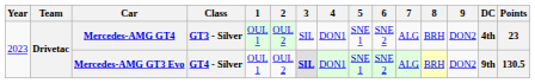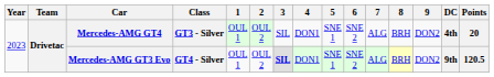 <table class="wikitable" style="text-align:center; font-size:85%">
 <tr>
 <th>Year</th>
 <th>Team</th>
 <th>Car</th>
 <th>Class</th>
 <th>1</th>
 <th>2</th>
 <th>3</th>
 <th>4</th>
 <th>5</th>
 <th>6</th>
 <th>7</th>
 <th>8</th>
 <th>9</th>
 <th>DC</th>
 <th>Points</th>
 </tr>
 <tr>
 <td rowspan="2"><a href='#'>2023</a></td>
 <th rowspan="2">Drivetac</th>
 <th><a href='#'>Mercedes-AMG GT4</a></th>
 <th><a href='#'>GT3</a> - Silver</th>
 <td style="background:#DFFFDF;"><a href='#'>OUL<br>1</a><br></td>
 <td style="background:#DFFFDF;"><a href='#'>OUL<br>2</a><br></td>
 <td style="background:#;"><a href='#'>SIL</a><br></td>
 <td style="background:#;"><a href='#'>DON1</a><br></td>
 <td style="background:#;"><a href='#'>SNE<br>1</a><br></td>
 <td style="background:#;"><a href='#'>SNE<br>2</a><br></td>
 <td style="background:#;"><a href='#'>ALG</a><br></td>
 <td style="background:#;"><a href='#'>BRH</a><br></td>
 <td style="background:#;"><a href='#'>DON2</a><br></td>
 <th>4th</th>
-<th>23</th>
+<th>20</th>
 </tr>
 <tr>
 <th><a href='#'>Mercedes-AMG GT3 Evo</a></th>
 <th><a href='#'>GT4</a> - Silver</th>
 <td style="background:#;"><a href='#'>OUL<br>1</a><br></td>
 <td style="background:#;"><a href='#'>OUL<br>2</a><br></td>
 <td style="background:#DFDFDF;"><strong><a href='#'>SIL</a><br></strong></td>
 <td style="background:#DFFFDF;"><a href='#'>DON1</a><br></td>
 <td style="background:#DFFFDF;"><a href='#'>SNE<br>1</a><br></td>
 <td style="background:#DFFFDF;"><a href='#'>SNE<br>2</a><br></td>
 <td style="background:#DFFFDF;"><a href='#'>ALG</a><br></td>
 <td style="background:#FFFFBF;"><a href='#'>BRH</a><br></td>
 <td style="background:#;"><a href='#'>DON2</a><br></td>
 <th>9th</th>
-<th>130.5</th>
+<th>120.5</th>
 </tr>
 </table>
